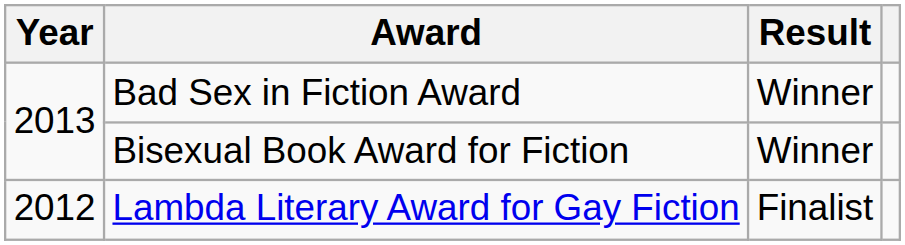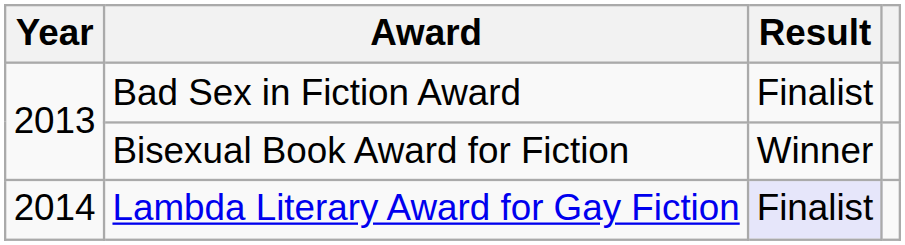 <table class="wikitable">
 <tr>
 <th>Year</th>
 <th>Award</th>
 <th>Result</th>
 <th></th>
 </tr>
 <tr>
 <td rowspan="2">2013</td>
 <td>Bad Sex in Fiction Award</td>
-<td>Winner</td>
+<td>Finalist</td>
 <td></td>
 </tr>
 <tr>
 <td>Bisexual Book Award for Fiction</td>
 <td>Winner</td>
 <td></td>
 </tr>
 <tr>
-<td>2012</td>
+<td>2014</td>
 <td><a href='#'>Lambda Literary Award for Gay Fiction</a></td>
-<td>Finalist</td>
+<td style="background: lavender;">Finalist</td>
 <td></td>
 </tr>
 </table>
